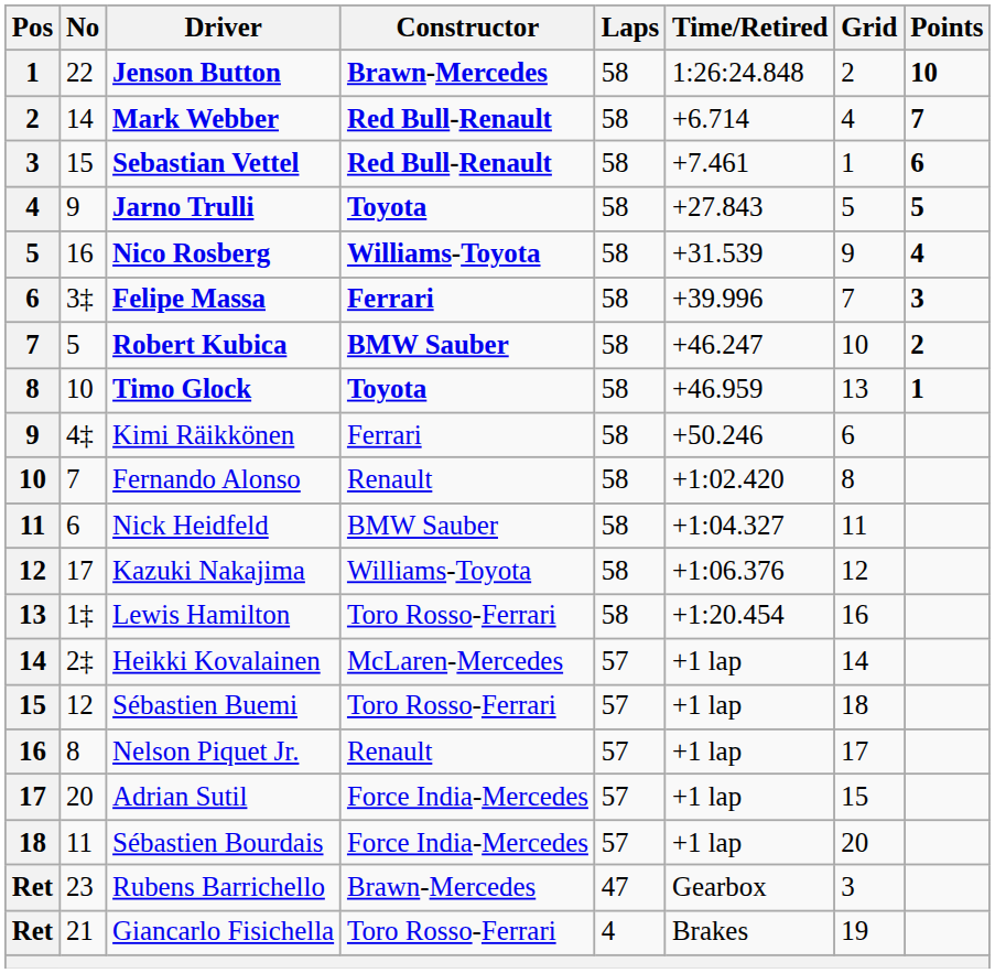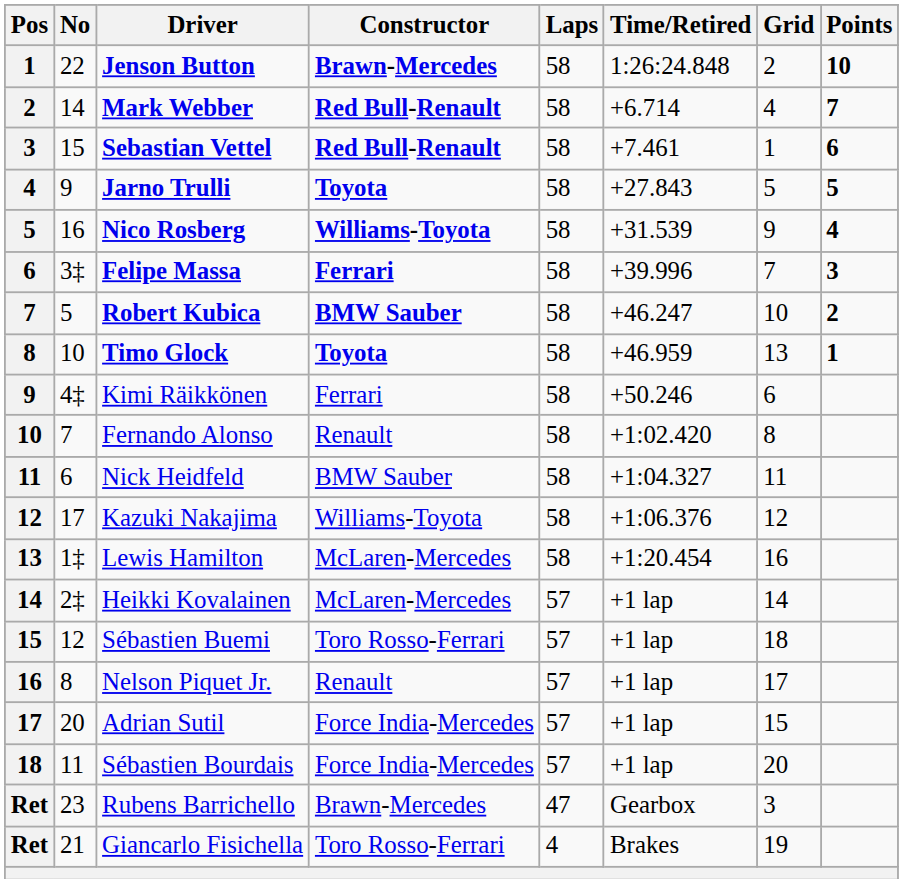 <table class="wikitable" style="font-size: 85%">
 <tr>
 <th>Pos</th>
 <th>No</th>
 <th>Driver</th>
 <th>Constructor</th>
 <th>Laps</th>
 <th>Time/Retired</th>
 <th>Grid</th>
 <th>Points</th>
 </tr>
 <tr>
 <th>1</th>
 <td>22</td>
 <td> <strong><a href='#'>Jenson Button</a></strong></td>
 <td><strong><a href='#'>Brawn</a>-<a href='#'>Mercedes</a></strong></td>
 <td>58</td>
 <td>1:26:24.848</td>
 <td>2</td>
 <td><strong>10</strong></td>
 </tr>
 <tr>
 <th>2</th>
 <td>14</td>
 <td> <strong><a href='#'>Mark Webber</a></strong></td>
 <td><strong><a href='#'>Red Bull</a>-<a href='#'>Renault</a></strong></td>
 <td>58</td>
 <td>+6.714</td>
 <td>4</td>
 <td><strong>7</strong></td>
 </tr>
 <tr>
 <th>3</th>
 <td>15</td>
 <td> <strong><a href='#'>Sebastian Vettel</a></strong></td>
 <td><strong><a href='#'>Red Bull</a>-<a href='#'>Renault</a></strong></td>
 <td>58</td>
 <td>+7.461</td>
 <td>1</td>
 <td><strong>6</strong></td>
 </tr>
 <tr>
 <th>4</th>
 <td>9</td>
 <td> <strong><a href='#'>Jarno Trulli</a></strong></td>
 <td><strong><a href='#'>Toyota</a></strong></td>
 <td>58</td>
 <td>+27.843</td>
 <td>5</td>
 <td><strong>5</strong></td>
 </tr>
 <tr>
 <th>5</th>
 <td>16</td>
 <td> <strong><a href='#'>Nico Rosberg</a></strong></td>
 <td><strong><a href='#'>Williams</a>-<a href='#'>Toyota</a></strong></td>
 <td>58</td>
 <td>+31.539</td>
 <td>9</td>
 <td><strong>4</strong></td>
 </tr>
 <tr>
 <th>6</th>
 <td>3‡</td>
 <td> <strong><a href='#'>Felipe Massa</a></strong></td>
 <td><strong><a href='#'>Ferrari</a></strong></td>
 <td>58</td>
 <td>+39.996</td>
 <td>7</td>
 <td><strong>3</strong></td>
 </tr>
 <tr>
 <th>7</th>
 <td>5</td>
 <td> <strong><a href='#'>Robert Kubica</a></strong></td>
 <td><strong><a href='#'>BMW Sauber</a></strong></td>
 <td>58</td>
 <td>+46.247</td>
 <td>10</td>
 <td><strong>2</strong></td>
 </tr>
 <tr>
 <th>8</th>
 <td>10</td>
 <td> <strong><a href='#'>Timo Glock</a></strong></td>
 <td><strong><a href='#'>Toyota</a></strong></td>
 <td>58</td>
 <td>+46.959</td>
 <td>13</td>
 <td><strong>1</strong></td>
 </tr>
 <tr>
 <th>9</th>
 <td>4‡</td>
 <td> <a href='#'>Kimi Räikkönen</a></td>
 <td><a href='#'>Ferrari</a></td>
 <td>58</td>
 <td>+50.246</td>
 <td>6</td>
 <td></td>
 </tr>
 <tr>
 <th>10</th>
 <td>7</td>
 <td> <a href='#'>Fernando Alonso</a></td>
 <td><a href='#'>Renault</a></td>
 <td>58</td>
 <td>+1:02.420</td>
 <td>8</td>
 <td></td>
 </tr>
 <tr>
 <th>11</th>
 <td>6</td>
 <td> <a href='#'>Nick Heidfeld</a></td>
 <td><a href='#'>BMW Sauber</a></td>
 <td>58</td>
 <td>+1:04.327</td>
 <td>11</td>
 <td></td>
 </tr>
 <tr>
 <th>12</th>
 <td>17</td>
 <td> <a href='#'>Kazuki Nakajima</a></td>
 <td><a href='#'>Williams</a>-<a href='#'>Toyota</a></td>
 <td>58</td>
 <td>+1:06.376</td>
 <td>12</td>
 <td></td>
 </tr>
 <tr>
 <th>13</th>
 <td>1‡</td>
 <td> <a href='#'>Lewis Hamilton</a></td>
-<td><a href='#'>Toro Rosso</a>-<a href='#'>Ferrari</a></td>
+<td><a href='#'>McLaren</a>-<a href='#'>Mercedes</a></td>
 <td>58</td>
 <td>+1:20.454</td>
 <td>16</td>
 <td></td>
 </tr>
 <tr>
 <th>14</th>
 <td>2‡</td>
 <td> <a href='#'>Heikki Kovalainen</a></td>
 <td><a href='#'>McLaren</a>-<a href='#'>Mercedes</a></td>
 <td>57</td>
 <td>+1 lap</td>
 <td>14</td>
 <td></td>
 </tr>
 <tr>
 <th>15</th>
 <td>12</td>
 <td> <a href='#'>Sébastien Buemi</a></td>
 <td><a href='#'>Toro Rosso</a>-<a href='#'>Ferrari</a></td>
 <td>57</td>
 <td>+1 lap</td>
 <td>18</td>
 <td></td>
 </tr>
 <tr>
 <th>16</th>
 <td>8</td>
 <td> <a href='#'>Nelson Piquet Jr.</a></td>
 <td><a href='#'>Renault</a></td>
 <td>57</td>
 <td>+1 lap</td>
 <td>17</td>
 <td></td>
 </tr>
 <tr>
 <th>17</th>
 <td>20</td>
 <td> <a href='#'>Adrian Sutil</a></td>
 <td><a href='#'>Force India</a>-<a href='#'>Mercedes</a></td>
 <td>57</td>
 <td>+1 lap</td>
 <td>15</td>
 <td></td>
 </tr>
 <tr>
 <th>18</th>
 <td>11</td>
 <td> <a href='#'>Sébastien Bourdais</a></td>
 <td><a href='#'>Force India</a>-<a href='#'>Mercedes</a></td>
 <td>57</td>
 <td>+1 lap</td>
 <td>20</td>
 <td></td>
 </tr>
 <tr>
 <th>Ret</th>
 <td>23</td>
 <td> <a href='#'>Rubens Barrichello</a></td>
 <td><a href='#'>Brawn</a>-<a href='#'>Mercedes</a></td>
 <td>47</td>
 <td>Gearbox</td>
 <td>3</td>
 <td></td>
 </tr>
 <tr>
 <th>Ret</th>
 <td>21</td>
 <td> <a href='#'>Giancarlo Fisichella</a></td>
 <td><a href='#'>Toro Rosso</a>-<a href='#'>Ferrari</a></td>
 <td>4</td>
 <td>Brakes</td>
 <td>19</td>
 <td></td>
 </tr>
 <tr>
 <th colspan="8"></th>
 </tr>
 </table>
